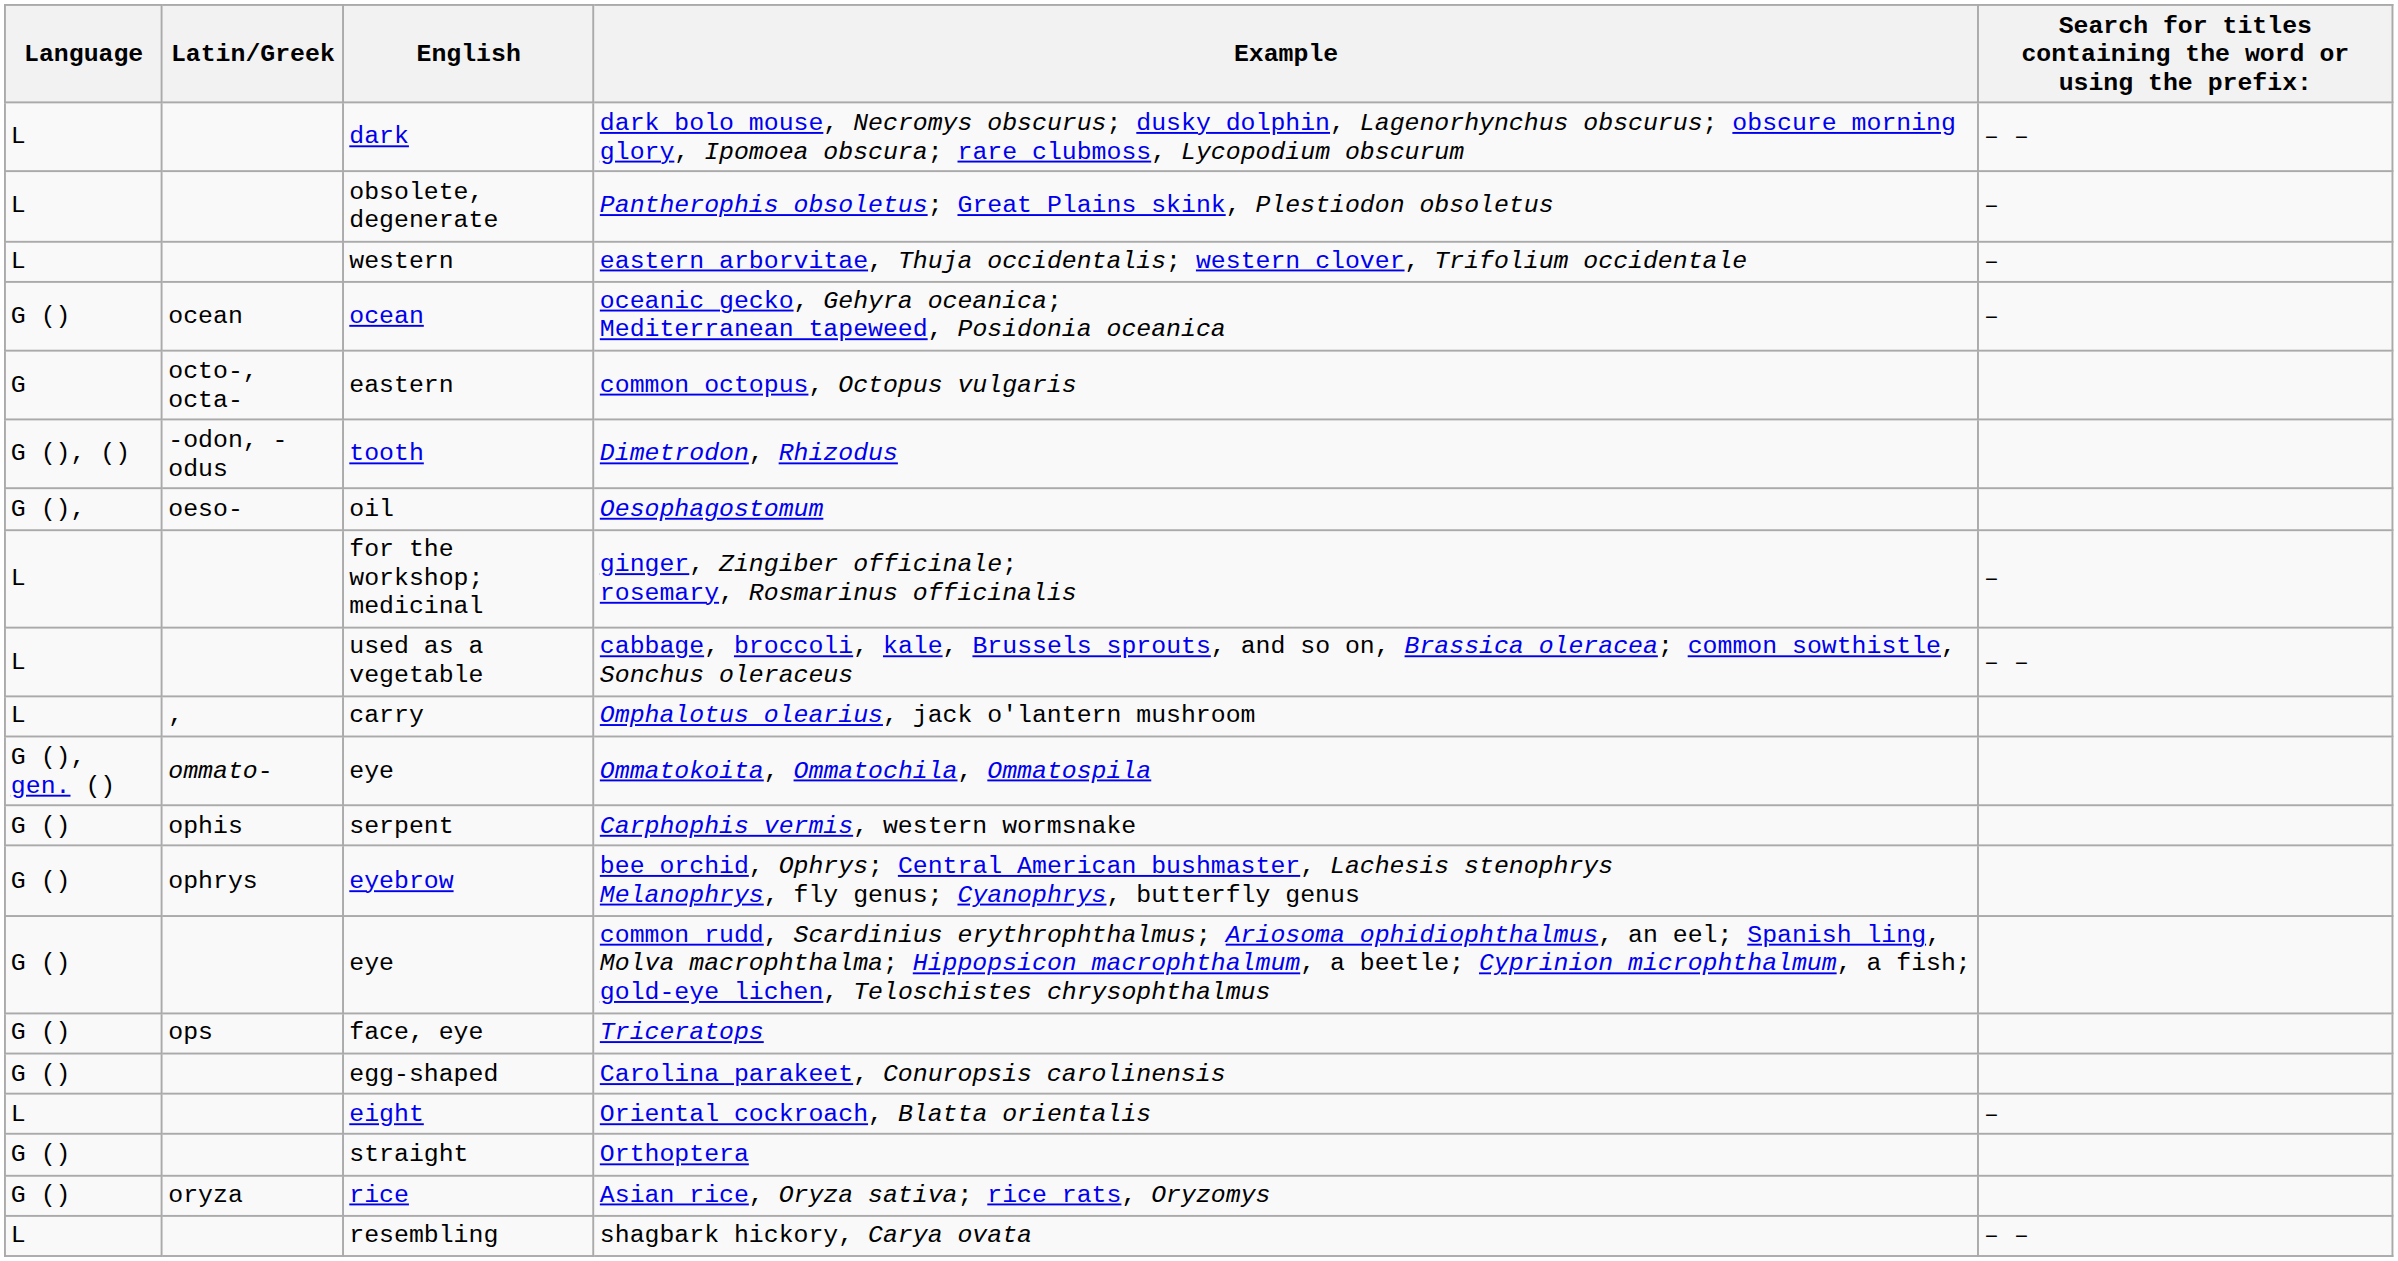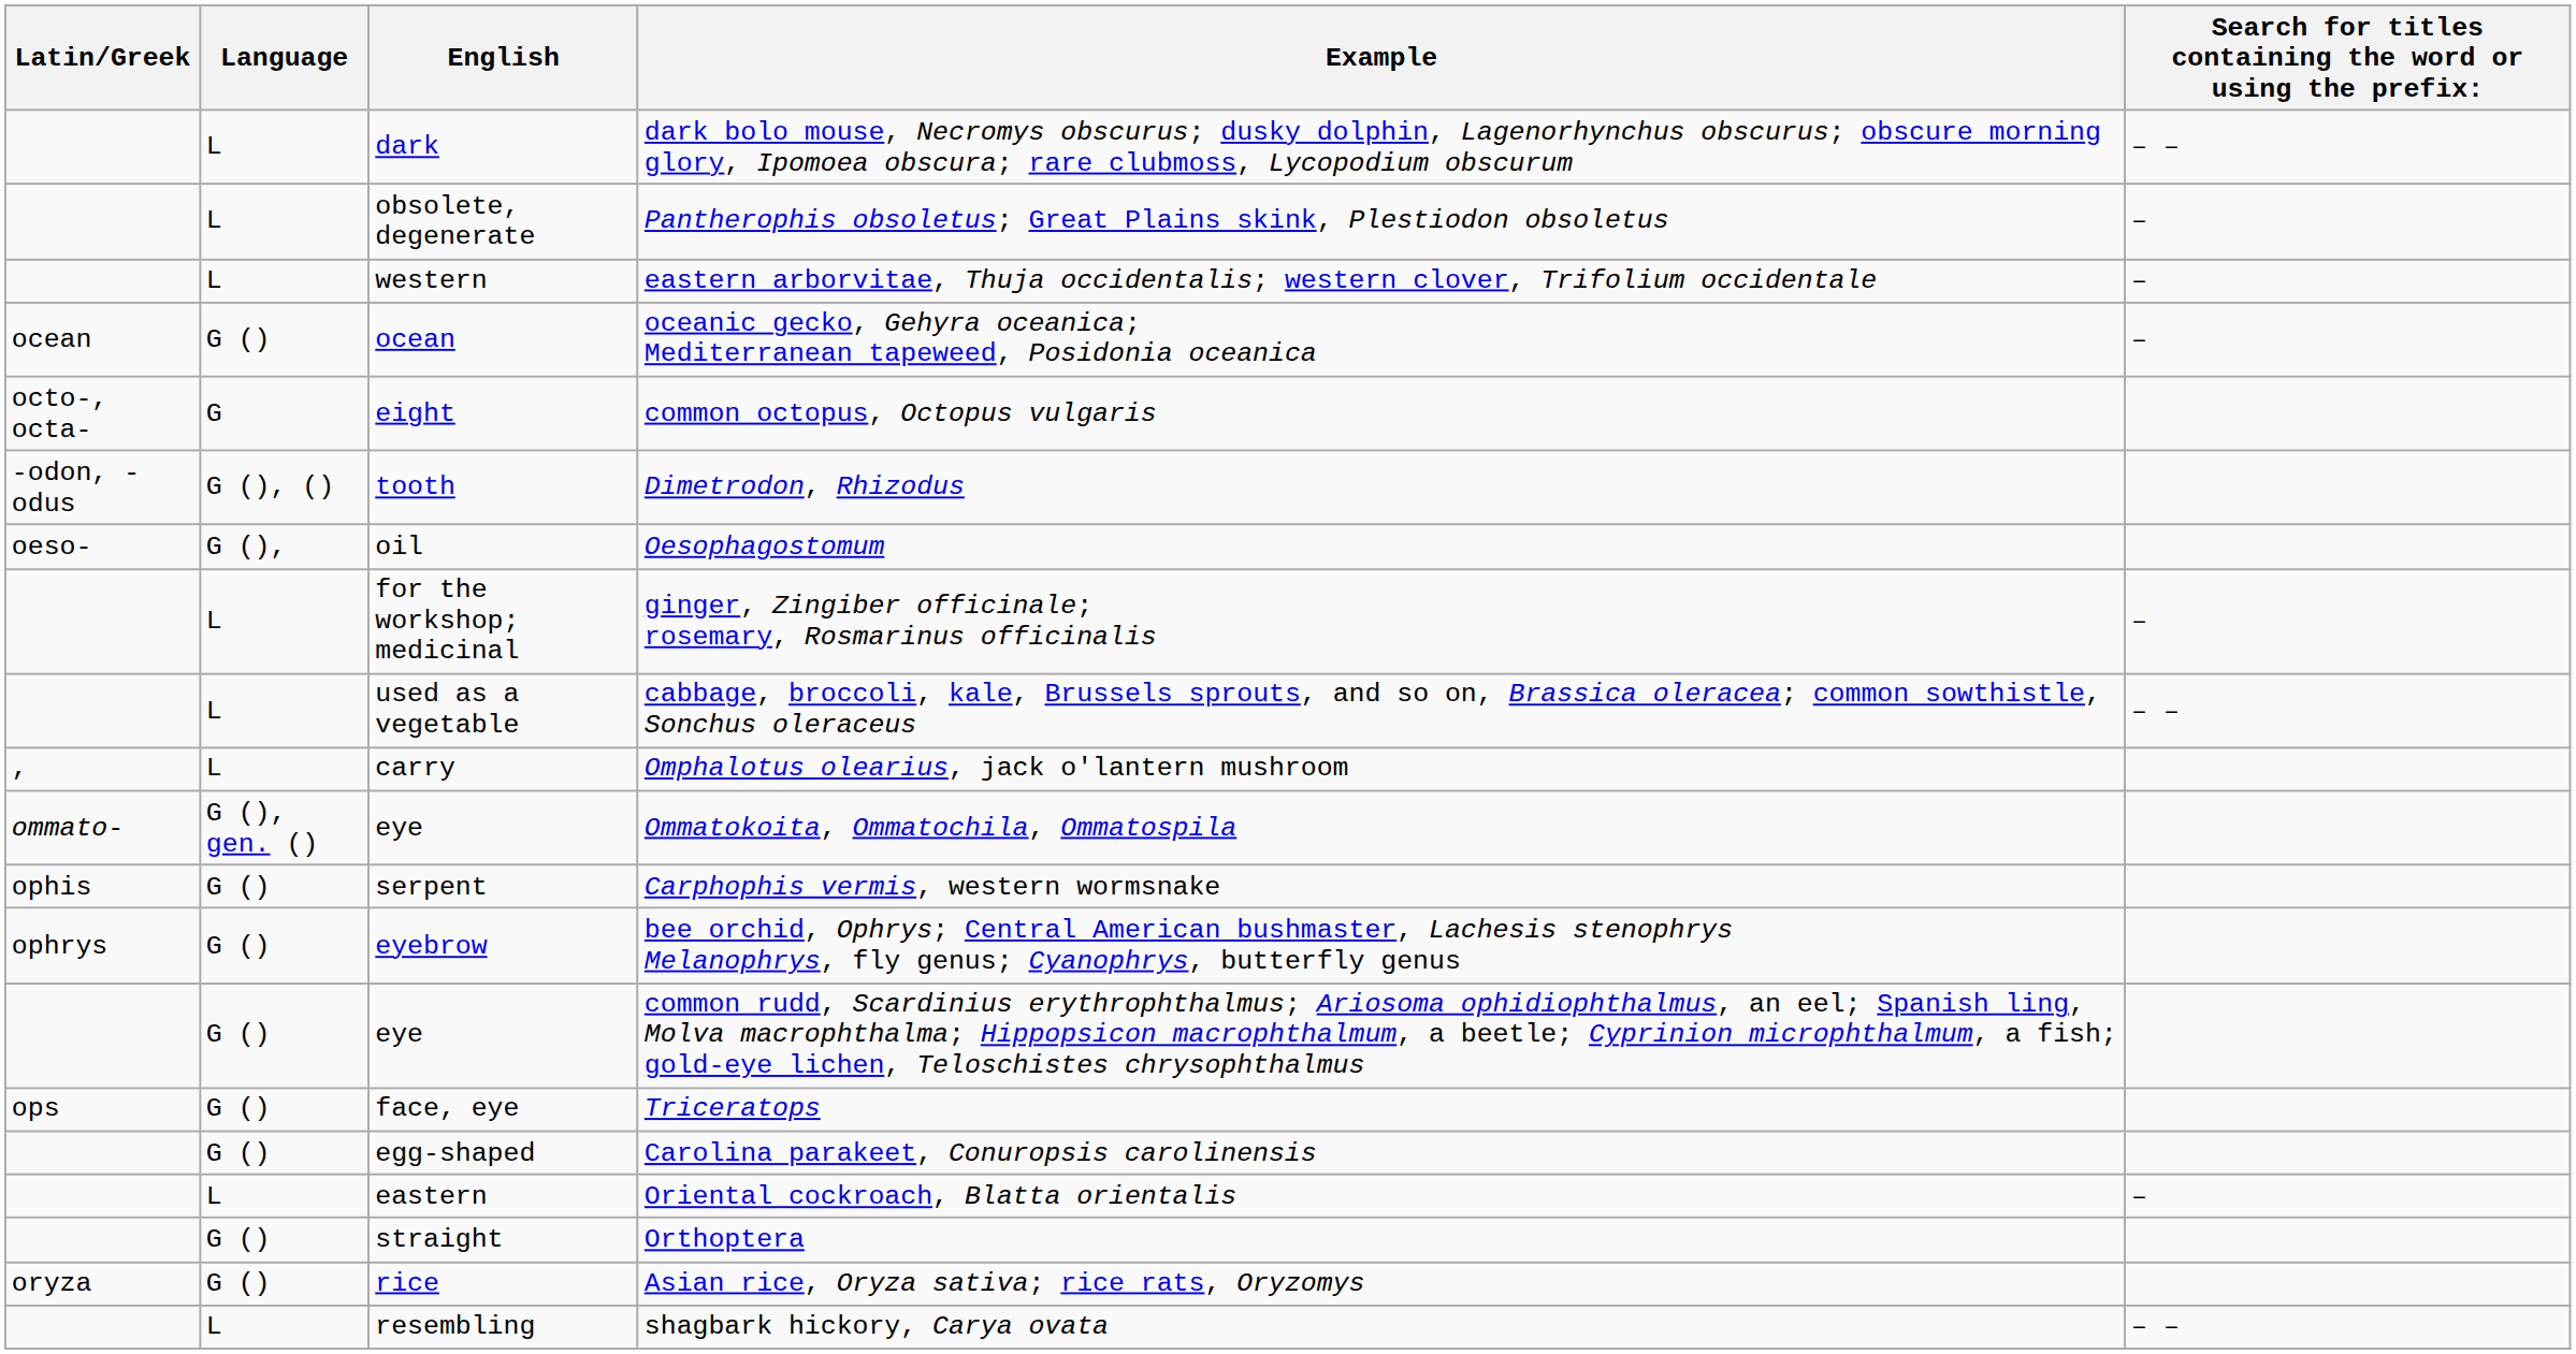 <table class="wikitable">
 <tr>
+<th>Latin/Greek</th>
 <th>Language</th>
-<th>Latin/Greek</th>
 <th>English</th>
 <th>Example</th>
 <th>Search for titles containing the word or using the prefix:</th>
 </tr>
 <tr>
+<td></td>
 <td>L</td>
-<td></td>
 <td><a href='#'>dark</a></td>
 <td><a href='#'>dark bolo mouse</a>, <em>Necromys obscurus</em>; <a href='#'>dusky dolphin</a>, <em>Lagenorhynchus obscurus</em>; <a href='#'>obscure morning glory</a>, <em>Ipomoea obscura</em>; <a href='#'>rare clubmoss</a>, <em>Lycopodium obscurum</em></td>
 <td> –  – </td>
 </tr>
 <tr>
+<td></td>
 <td>L</td>
-<td></td>
 <td>obsolete, degenerate</td>
 <td><em><a href='#'>Pantherophis obsoletus</a></em>; <a href='#'>Great Plains skink</a>, <em>Plestiodon obsoletus</em></td>
 <td>  – </td>
 </tr>
 <tr>
+<td></td>
 <td>L</td>
-<td></td>
 <td>western</td>
 <td><a href='#'>eastern arborvitae</a>, <em>Thuja occidentalis</em>; <a href='#'>western clover</a>, <em>Trifolium occidentale</em></td>
 <td> – </td>
 </tr>
 <tr>
+<td>ocean</td>
 <td>G  ()</td>
-<td>ocean</td>
 <td><a href='#'>ocean</a></td>
 <td><a href='#'>oceanic gecko</a>, <em>Gehyra oceanica</em>;<br><a href='#'>Mediterranean tapeweed</a>, <em>Posidonia oceanica</em></td>
 <td> – </td>
 </tr>
 <tr>
+<td>octo-, octa-</td>
 <td>G  </td>
-<td>octo-, octa-</td>
-<td>eastern</td>
+<td><a href='#'>eight</a></td>
 <td><a href='#'>common octopus</a>, <em>Octopus vulgaris</em></td>
 <td></td>
 </tr>
 <tr>
+<td>-odon, -odus</td>
 <td>G  (),  ()</td>
-<td>-odon, -odus</td>
 <td><a href='#'>tooth</a></td>
 <td><em><a href='#'>Dimetrodon</a></em>, <em><a href='#'>Rhizodus</a></em></td>
 <td></td>
 </tr>
 <tr>
+<td>oeso-</td>
 <td>G  (), </td>
-<td>oeso-</td>
 <td>oil</td>
 <td><em><a href='#'>Oesophagostomum</a></em></td>
 <td></td>
 </tr>
 <tr>
+<td></td>
 <td>L</td>
-<td></td>
 <td>for the workshop; medicinal</td>
 <td><a href='#'>ginger</a>, <em>Zingiber officinale</em>;<br><a href='#'>rosemary</a>, <em>Rosmarinus officinalis</em></td>
 <td> – </td>
 </tr>
 <tr>
+<td></td>
 <td>L</td>
-<td></td>
 <td>used as a vegetable</td>
 <td><a href='#'>cabbage</a>, <a href='#'>broccoli</a>, <a href='#'>kale</a>, <a href='#'>Brussels sprouts</a>, and so on, <em><a href='#'>Brassica oleracea</a></em>; <a href='#'>common sowthistle</a>, <em>Sonchus oleraceus</em></td>
 <td> –  – </td>
 </tr>
 <tr>
+<td>, </td>
 <td>L</td>
-<td>, </td>
 <td>carry</td>
 <td><em><a href='#'>Omphalotus olearius</a></em>, jack o'lantern mushroom</td>
 <td></td>
 </tr>
 <tr>
+<td><em>ommato</em>-</td>
 <td>G  (), <a href='#'>gen.</a>  ()</td>
-<td><em>ommato</em>-</td>
 <td>eye</td>
 <td><em><a href='#'>Ommatokoita</a></em>, <em><a href='#'>Ommatochila</a></em>, <em><a href='#'>Ommatospila</a></em></td>
 <td></td>
 </tr>
 <tr>
+<td>ophis</td>
 <td>G  ()</td>
-<td>ophis</td>
 <td>serpent</td>
 <td><em><a href='#'>Carphophis vermis</a></em>, western wormsnake</td>
 <td></td>
 </tr>
 <tr>
+<td>ophrys</td>
 <td>G  ()</td>
-<td>ophrys</td>
 <td><a href='#'>eyebrow</a></td>
 <td><a href='#'>bee orchid</a>, <em>Ophrys</em>; <a href='#'>Central American bushmaster</a>, <em>Lachesis stenophrys</em> <br><em><a href='#'>Melanophrys</a></em>, fly genus; <em><a href='#'>Cyanophrys</a></em>, butterfly genus</td>
 <td></td>
 </tr>
 <tr>
+<td></td>
 <td>G  ()</td>
-<td></td>
 <td>eye</td>
 <td><a href='#'>common rudd</a>, <em>Scardinius erythrophthalmus</em>; <em><a href='#'>Ariosoma ophidiophthalmus</a></em>, an eel; <a href='#'>Spanish ling</a>, <em>Molva macrophthalma</em>; <em><a href='#'>Hippopsicon macrophthalmum</a></em>, a beetle; <em><a href='#'>Cyprinion microphthalmum</a></em>, a fish; <a href='#'>gold-eye lichen</a>, <em>Teloschistes chrysophthalmus</em></td>
 <td></td>
 </tr>
 <tr>
+<td>ops</td>
 <td>G  ()</td>
-<td>ops</td>
 <td>face, eye</td>
 <td><em><a href='#'>Triceratops</a></em></td>
 <td></td>
 </tr>
 <tr>
+<td></td>
 <td>G  ()</td>
-<td></td>
 <td>egg-shaped</td>
 <td><a href='#'>Carolina parakeet</a>, <em>Conuropsis carolinensis</em></td>
 <td></td>
 </tr>
 <tr>
+<td></td>
 <td>L</td>
-<td></td>
-<td><a href='#'>eight</a></td>
+<td>eastern</td>
 <td><a href='#'>Oriental cockroach</a>, <em>Blatta orientalis</em></td>
 <td> – </td>
 </tr>
 <tr>
+<td></td>
 <td>G  ()</td>
-<td></td>
 <td>straight</td>
 <td><a href='#'>Orthoptera</a></td>
 <td></td>
 </tr>
 <tr>
+<td>oryza</td>
 <td>G  ()</td>
-<td>oryza</td>
 <td><a href='#'>rice</a></td>
 <td><a href='#'>Asian rice</a>, <em>Oryza sativa</em>; <a href='#'>rice rats</a>, <em>Oryzomys</em></td>
 <td></td>
 </tr>
 <tr>
+<td></td>
 <td>L</td>
-<td></td>
 <td>resembling</td>
 <td>shagbark hickory, <em>Carya ovata</em></td>
 <td> –  – </td>
 </tr>
 </table>
